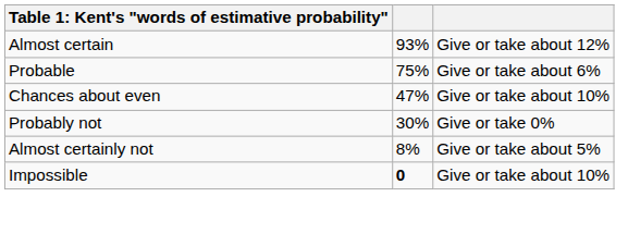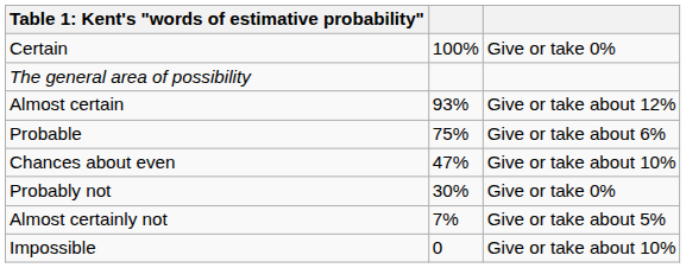 <table class="wikitable">
 <tr>
 <th>Table 1: Kent's "words of estimative probability"</th>
 <th></th>
 <th></th>
+</tr>
+<tr>
+<td>Certain</td>
+<td>100%</td>
+<td>Give or take 0%</td>
+</tr>
+<tr>
+<td><em>The general area of possibility</em></td>
+<td></td>
+<td></td>
 </tr>
 <tr>
 <td>Almost certain</td>
 <td>93%</td>
 <td>Give or take about 12%</td>
 </tr>
 <tr>
 <td>Probable</td>
 <td>75%</td>
 <td>Give or take about 6%</td>
 </tr>
 <tr>
 <td>Chances about even</td>
 <td>47%</td>
 <td>Give or take about 10%</td>
 </tr>
 <tr>
 <td>Probably not</td>
 <td>30%</td>
 <td>Give or take 0%</td>
 </tr>
 <tr>
 <td>Almost certainly not</td>
-<td>8%</td>
+<td>7%</td>
 <td>Give or take about 5%</td>
 </tr>
 <tr>
 <td>Impossible</td>
-<td><strong>0</strong></td>
+<td>0</td>
 <td>Give or take about 10%</td>
 </tr>
 </table>
